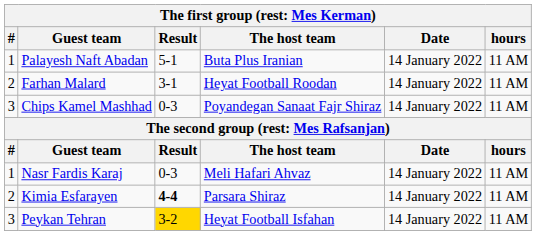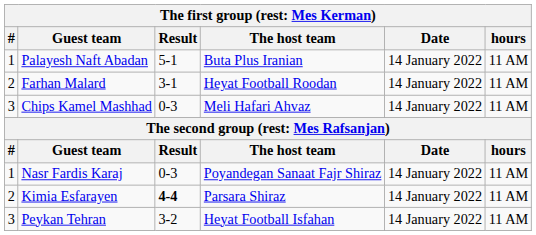 <table class="wikitable">
 <tr>
 <th colspan="6">The first group (rest: <a href='#'>Mes Kerman</a>) </th>
 </tr>
 <tr>
 <th>#</th>
 <th>Guest team</th>
 <th>Result</th>
 <th>The host team</th>
 <th>Date</th>
 <th>hours</th>
 </tr>
 <tr>
 <td>1</td>
 <td><a href='#'>Palayesh Naft Abadan</a></td>
 <td>5-1</td>
 <td><a href='#'>Buta Plus Iranian</a></td>
 <td>14 January 2022</td>
 <td>11 AM</td>
 </tr>
 <tr>
 <td>2</td>
 <td><a href='#'>Farhan Malard</a></td>
 <td>3-1</td>
 <td><a href='#'>Heyat Football Roodan</a></td>
 <td>14 January 2022</td>
 <td>11 AM</td>
 </tr>
 <tr>
 <td>3</td>
 <td><a href='#'>Chips Kamel Mashhad</a></td>
 <td>0-3</td>
-<td><a href='#'>Poyandegan Sanaat Fajr Shiraz</a></td>
+<td><a href='#'>Meli Hafari Ahvaz</a></td>
 <td>14 January 2022</td>
 <td>11 AM</td>
 </tr>
 <tr>
 <th colspan="6">The second group (rest: <a href='#'>Mes Rafsanjan</a>) </th>
 </tr>
 <tr>
 <th>#</th>
 <th>Guest team</th>
 <th>Result</th>
 <th>The host team</th>
 <th>Date</th>
 <th>hours</th>
 </tr>
 <tr>
 <td>1</td>
 <td><a href='#'>Nasr Fardis Karaj</a></td>
 <td>0-3</td>
-<td><a href='#'>Meli Hafari Ahvaz</a></td>
+<td><a href='#'>Poyandegan Sanaat Fajr Shiraz</a></td>
 <td>14 January 2022</td>
 <td>11 AM</td>
 </tr>
 <tr>
 <td>2</td>
 <td><a href='#'>Kimia Esfarayen</a></td>
 <td><strong>4-4</strong></td>
 <td><a href='#'>Parsara Shiraz</a></td>
 <td>14 January 2022</td>
 <td>11 AM</td>
 </tr>
 <tr>
 <td>3</td>
 <td><a href='#'>Peykan Tehran</a></td>
-<td style="background: gold;">3-2</td>
+<td>3-2</td>
 <td><a href='#'>Heyat Football Isfahan</a></td>
 <td>14 January 2022</td>
 <td>11 AM</td>
 </tr>
 </table>
